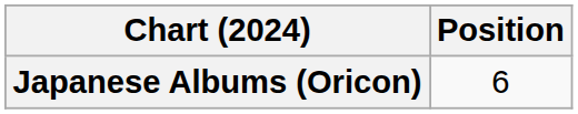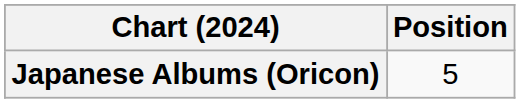 <table class="wikitable plainrowheaders" style="text-align:center">
 <tr>
 <th scope="col">Chart (2024)</th>
 <th scope="col">Position</th>
 </tr>
 <tr>
 <th scope="row">Japanese Albums (Oricon)</th>
-<td>6</td>
+<td>5</td>
 </tr>
 </table>
